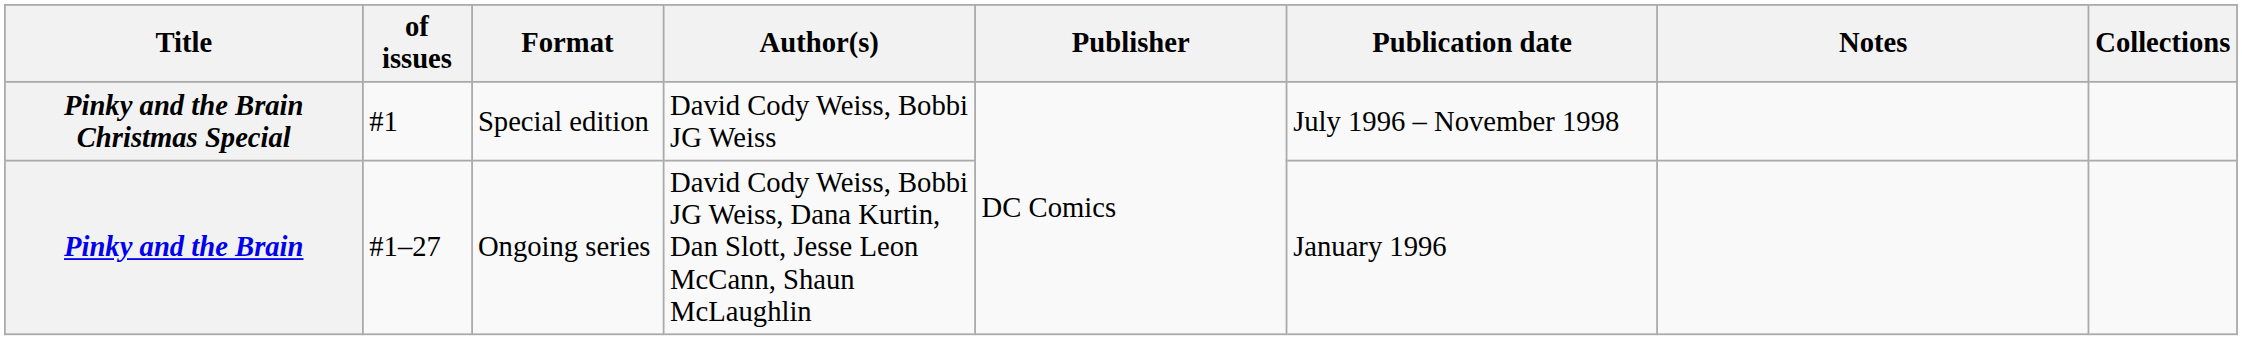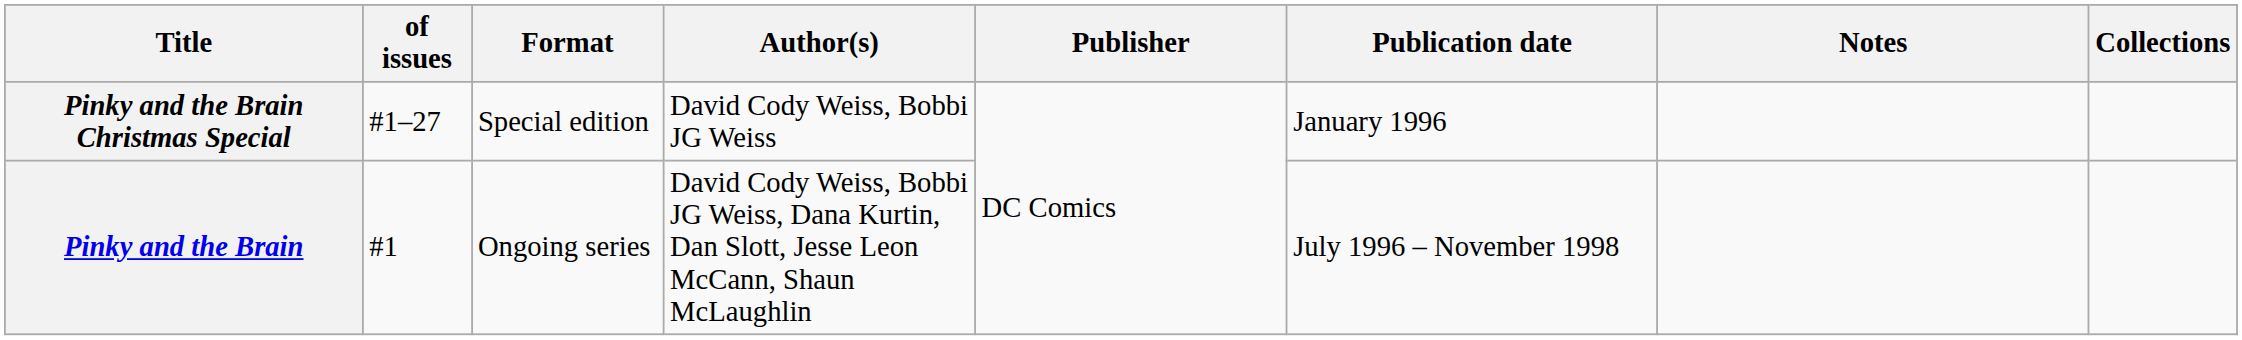 <table class="wikitable">
 <tr>
 <th>Title</th>
 <th style="width:40pt"> of issues</th>
 <th style="width:75pt">Format</th>
 <th style="width:125pt">Author(s)</th>
 <th style="width:125pt">Publisher</th>
 <th style="width:150pt">Publication date</th>
 <th style="width:175pt">Notes</th>
 <th>Collections</th>
 </tr>
 <tr>
 <th><em>Pinky and the Brain Christmas Special</em></th>
-<td>#1</td>
+<td>#1–27</td>
 <td>Special edition</td>
 <td>David Cody Weiss, Bobbi JG Weiss</td>
 <td rowspan="2">DC Comics</td>
-<td>July 1996 – November 1998</td>
+<td>January 1996</td>
 <td></td>
 <td></td>
 </tr>
 <tr>
 <th><em><a href='#'>Pinky and the Brain</a></em></th>
-<td>#1–27</td>
+<td>#1</td>
 <td>Ongoing series</td>
 <td>David Cody Weiss, Bobbi JG Weiss, Dana Kurtin, Dan Slott, Jesse Leon McCann, Shaun McLaughlin</td>
-<td>January 1996</td>
+<td>July 1996 – November 1998</td>
 <td></td>
 <td></td>
 </tr>
 </table>
